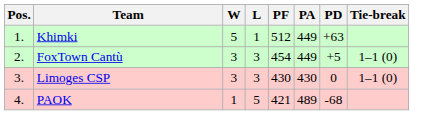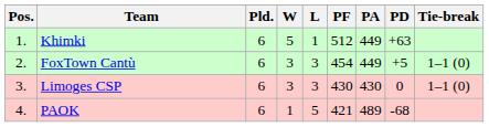 <table class="wikitable" style="text-align:center">
 <tr>
 <th width=15>Pos.</th>
 <th width=220>Team</th>
+<th width=20>Pld.</th>
 <th width=20>W</th>
 <th width=20>L</th>
 <th width=20>PF</th>
 <th width=20>PA</th>
 <th width=20>PD</th>
 <th>Tie-break</th>
 </tr>
 <tr style="background:#ccffcc;">
 <td>1.</td>
 <td align=left> <a href='#'>Khimki</a></td>
+<td>6</td>
 <td>5</td>
 <td>1</td>
 <td>512</td>
 <td>449</td>
 <td>+63</td>
 <td></td>
 </tr>
 <tr style="background:#ccffcc;">
 <td>2.</td>
 <td align=left> <a href='#'>FoxTown Cantù</a></td>
+<td>6</td>
 <td>3</td>
 <td>3</td>
 <td>454</td>
 <td>449</td>
 <td>+5</td>
 <td>1–1 (0)</td>
 </tr>
 <tr style="background:#fcc;">
 <td>3.</td>
 <td align=left> <a href='#'>Limoges CSP</a></td>
+<td>6</td>
 <td>3</td>
 <td>3</td>
 <td>430</td>
 <td>430</td>
 <td>0</td>
 <td>1–1 (0)</td>
 </tr>
 <tr style="background:#fcc;">
 <td>4.</td>
 <td align=left> <a href='#'>PAOK</a></td>
+<td>6</td>
 <td>1</td>
 <td>5</td>
 <td>421</td>
 <td>489</td>
 <td>-68</td>
 <td></td>
 </tr>
 </table>
